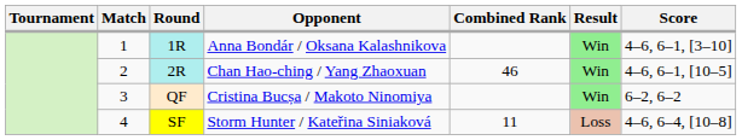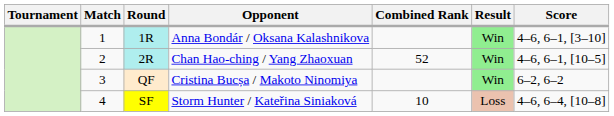 <table class="wikitable">
 <tr>
 <th>Tournament</th>
 <th>Match</th>
 <th>Round</th>
 <th>Opponent</th>
 <th>Combined Rank</th>
 <th>Result</th>
 <th>Score</th>
 </tr>
 <tr style="border-top:3px solid #aaaaaa">
 <td rowspan="4" style="background:#d4f1c5; text-align:left"></td>
 <td style="text-align:center">1</td>
 <td style="text-align:center; background:#afeeee">1R</td>
 <td> <a href='#'>Anna Bondár</a> /  <a href='#'>Oksana Kalashnikova</a></td>
 <td style="text-align:center"></td>
 <td style="text-align:center; background:lightgreen">Win</td>
 <td>4–6, 6–1, [3–10]</td>
 </tr>
 <tr>
 <td style="text-align:center">2</td>
 <td style="text-align:center; background:#afeeee">2R</td>
 <td> <a href='#'>Chan Hao-ching</a> /  <a href='#'>Yang Zhaoxuan</a> </td>
-<td style="text-align:center">46</td>
+<td style="text-align:center">52</td>
 <td style="text-align:center; background:lightgreen">Win</td>
 <td>4–6, 6–1, [10–5]</td>
 </tr>
 <tr>
 <td style="text-align:center">3</td>
 <td style="text-align:center; background:#ffebcd">QF</td>
 <td> <a href='#'>Cristina Bucșa</a> /  <a href='#'>Makoto Ninomiya</a></td>
 <td style="text-align:center"></td>
 <td style="text-align:center; background:lightgreen">Win</td>
 <td>6–2, 6–2</td>
 </tr>
 <tr>
 <td style="text-align:center">4</td>
 <td style="text-align:center; background:yellow">SF</td>
 <td> <a href='#'>Storm Hunter</a> /  <a href='#'>Kateřina Siniaková</a> </td>
-<td style="text-align:center">11</td>
+<td style="text-align:center">10</td>
 <td style="text-align:center; background:#ebc2af">Loss</td>
 <td>4–6, 6–4, [10–8]</td>
 </tr>
 </table>
